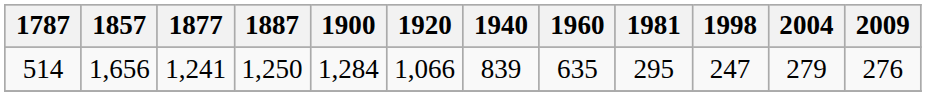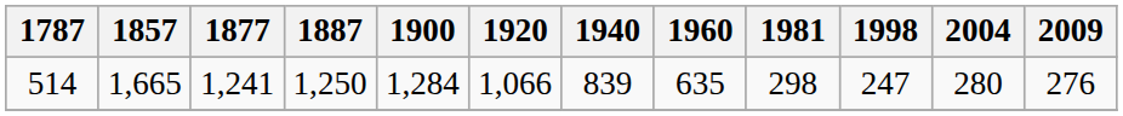 <table class="wikitable">
 <tr>
 <th width="8%">1787</th>
 <th width="8%">1857</th>
 <th width="8%">1877</th>
 <th width="8%">1887</th>
 <th width="8%">1900</th>
 <th width="8%">1920</th>
 <th width="8%">1940</th>
 <th width="8%">1960</th>
 <th width="8%">1981</th>
 <th width="8%">1998</th>
 <th width="8%">2004</th>
 <th width="8%">2009</th>
 </tr>
 <tr>
 <td align="center">514</td>
-<td align="center">1,656</td>
+<td align="center">1,665</td>
 <td align="center">1,241</td>
 <td align="center">1,250</td>
 <td align="center">1,284</td>
 <td align="center">1,066</td>
 <td align="center">839</td>
 <td align="center">635</td>
-<td align="center">295</td>
+<td align="center">298</td>
 <td align="center">247</td>
-<td align="center">279</td>
+<td align="center">280</td>
 <td align="center">276</td>
 </tr>
 <tr>
 </tr>
 </table>
